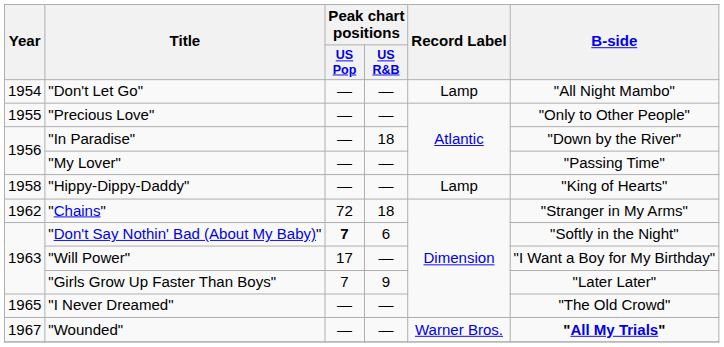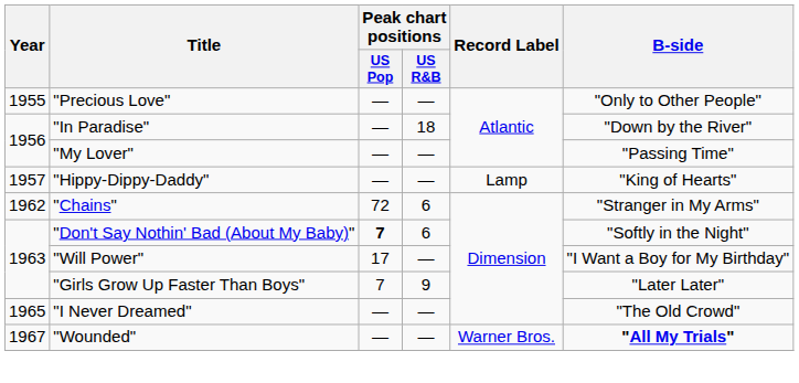 <table class="wikitable" style=text-align:center;>
 <tr>
 <th rowspan="2">Year</th>
 <th rowspan="2">Title</th>
 <th colspan="2">Peak chart<br>positions</th>
 <th rowspan="2">Record Label</th>
 <th rowspan="2"><a href='#'>B-side</a></th>
 </tr>
 <tr style="font-size:smaller;">
 <th align=centre><a href='#'>US<br>Pop</a></th>
 <th align=centre><a href='#'>US<br>R&B</a></th>
-</tr>
-<tr>
-<td rowspan="1">1954</td>
-<td align=left>"Don't Let Go"</td>
-<td>—</td>
-<td>—</td>
-<td rowspan="1">Lamp</td>
-<td rowspan="1">"All Night Mambo"</td>
 </tr>
 <tr>
 <td rowspan="1">1955</td>
 <td align=left>"Precious Love"</td>
 <td>—</td>
 <td>—</td>
 <td rowspan="3"><a href='#'>Atlantic</a></td>
 <td rowspan="1">"Only to Other People"</td>
 </tr>
 <tr>
 <td rowspan="2">1956</td>
 <td align=left>"In Paradise"</td>
 <td>—</td>
 <td>18</td>
 <td rowspan="1">"Down by the River"</td>
 </tr>
 <tr>
 <td align=left>"My Lover"</td>
 <td>—</td>
 <td>—</td>
 <td rowspan="1">"Passing Time"</td>
 </tr>
 <tr>
-<td rowspan="1">1958</td>
+<td rowspan="1">1957</td>
 <td align=left>"Hippy-Dippy-Daddy"</td>
 <td>—</td>
 <td>—</td>
 <td rowspan="1">Lamp</td>
 <td rowspan="1">"King of Hearts"</td>
 </tr>
 <tr>
 <td rowspan="1">1962</td>
 <td align=left>"<a href='#'>Chains</a>"</td>
 <td>72</td>
-<td>18</td>
+<td>6</td>
 <td rowspan="5"><a href='#'>Dimension</a></td>
 <td rowspan="1">"Stranger in My Arms"</td>
 </tr>
 <tr>
 <td rowspan="3">1963</td>
 <td align=left>"<a href='#'>Don't Say Nothin' Bad (About My Baby)</a>"</td>
 <td><strong>7</strong></td>
 <td>6</td>
 <td rowspan="1">"Softly in the Night"</td>
 </tr>
 <tr>
 <td align=left>"Will Power"</td>
 <td>17</td>
 <td>—</td>
 <td rowspan="1">"I Want a Boy for My Birthday"</td>
 </tr>
 <tr>
 <td align=left>"Girls Grow Up Faster Than Boys"</td>
 <td>7</td>
 <td>9</td>
 <td rowspan="1">"Later Later"</td>
 </tr>
 <tr>
 <td rowspan="1">1965</td>
 <td align=left>"I Never Dreamed"</td>
 <td>—</td>
 <td>—</td>
 <td rowspan="1">"The Old Crowd"</td>
 </tr>
 <tr>
 <td rowspan="1">1967</td>
 <td align=left>"Wounded"</td>
 <td>—</td>
 <td>—</td>
 <td rowspan="1"><a href='#'>Warner Bros.</a></td>
 <td rowspan="1"><strong>"<a href='#'>All My Trials</a>"</strong></td>
 </tr>
 <tr>
 </tr>
 </table>
